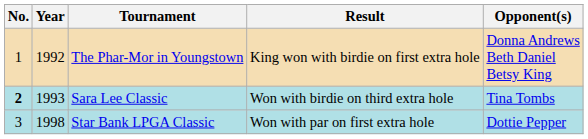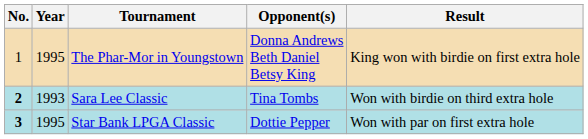 <table class="wikitable" style="font-size:95%;">
 <tr>
 <th>No.</th>
 <th>Year</th>
 <th>Tournament</th>
+<th>Opponent(s)</th>
 <th>Result</th>
-<th>Opponent(s)</th>
 </tr>
 <tr style="background:#F5DEB3;">
 <td align=center>1</td>
-<td>1992</td>
+<td>1995</td>
 <td><a href='#'>The Phar-Mor in Youngstown</a></td>
+<td> <a href='#'>Donna Andrews</a><br> <a href='#'>Beth Daniel</a><br> <a href='#'>Betsy King</a></td>
 <td>King won with birdie on first extra hole</td>
-<td> <a href='#'>Donna Andrews</a><br> <a href='#'>Beth Daniel</a><br> <a href='#'>Betsy King</a></td>
 </tr>
 <tr style="background:#B0E0E6;">
 <td align=center><strong>2</strong></td>
 <td>1993</td>
 <td><a href='#'>Sara Lee Classic</a></td>
+<td> <a href='#'>Tina Tombs</a></td>
 <td>Won with birdie on third extra hole</td>
-<td> <a href='#'>Tina Tombs</a></td>
 </tr>
 <tr style="background:#B0E0E6;">
-<td align=center>3</td>
-<td>1998</td>
+<td align=center><strong>3</strong></td>
+<td>1995</td>
 <td><a href='#'>Star Bank LPGA Classic</a></td>
+<td> <a href='#'>Dottie Pepper</a></td>
 <td>Won with par on first extra hole</td>
-<td> <a href='#'>Dottie Pepper</a></td>
 </tr>
 </table>
